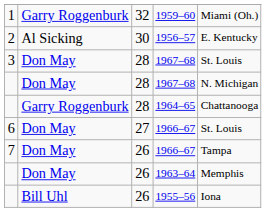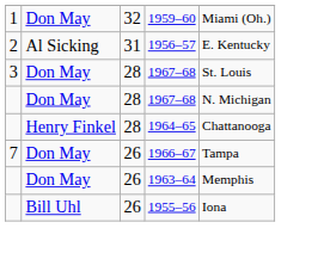 <table class="wikitable">
 <tr>
 </tr>
 <tr>
 <td>1</td>
-<td><a href='#'>Garry Roggenburk</a></td>
+<td><a href='#'>Don May</a></td>
 <td>32</td>
 <td style="font-size:80%;"><a href='#'>1959–60</a></td>
 <td style="font-size:80%;">Miami (Oh.)</td>
 </tr>
 <tr>
 <td>2</td>
 <td>Al Sicking</td>
-<td>30</td>
+<td>31</td>
 <td style="font-size:80%;"><a href='#'>1956–57</a></td>
 <td style="font-size:80%;">E. Kentucky</td>
 </tr>
 <tr>
 <td>3</td>
 <td><a href='#'>Don May</a></td>
 <td>28</td>
 <td style="font-size:80%;"><a href='#'>1967–68</a></td>
 <td style="font-size:80%;">St. Louis</td>
 </tr>
 <tr>
 <td></td>
 <td><a href='#'>Don May</a></td>
 <td>28</td>
 <td style="font-size:80%;"><a href='#'>1967–68</a></td>
 <td style="font-size:80%;">N. Michigan</td>
 </tr>
 <tr>
 <td></td>
-<td><a href='#'>Garry Roggenburk</a></td>
+<td><a href='#'>Henry Finkel</a></td>
 <td>28</td>
 <td style="font-size:80%;"><a href='#'>1964–65</a></td>
 <td style="font-size:80%;">Chattanooga</td>
-</tr>
-<tr>
-<td>6</td>
-<td><a href='#'>Don May</a></td>
-<td>27</td>
-<td style="font-size:80%;"><a href='#'>1966–67</a></td>
-<td style="font-size:80%;">St. Louis</td>
 </tr>
 <tr>
 <td>7</td>
 <td><a href='#'>Don May</a></td>
 <td>26</td>
 <td style="font-size:80%;"><a href='#'>1966–67</a></td>
 <td style="font-size:80%;">Tampa</td>
 </tr>
 <tr>
 <td></td>
 <td><a href='#'>Don May</a></td>
 <td>26</td>
 <td style="font-size:80%;"><a href='#'>1963–64</a></td>
 <td style="font-size:80%;">Memphis</td>
 </tr>
 <tr>
 <td></td>
 <td><a href='#'>Bill Uhl</a></td>
 <td>26</td>
 <td style="font-size:80%;"><a href='#'>1955–56</a></td>
 <td style="font-size:80%;">Iona</td>
 </tr>
 </table>
